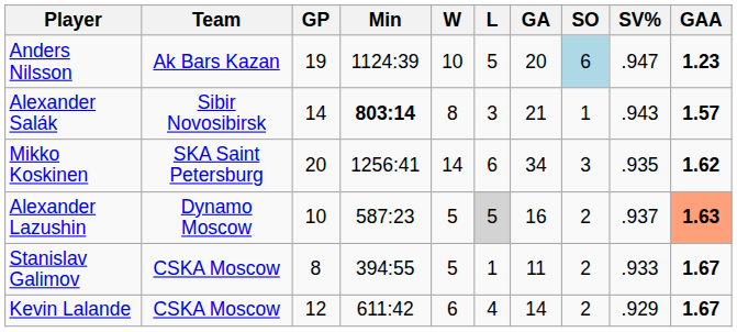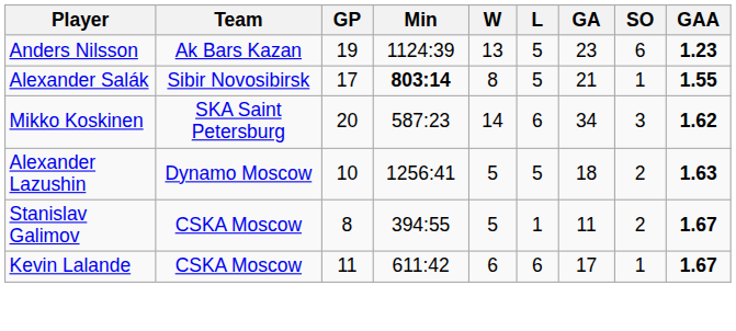 <table class="wikitable sortable" style="text-align:center;">
 <tr>
 <th style="width: 12em;">Player</th>
 <th style="width: 13em;">Team</th>
 <th style="width: 3.5em;">GP</th>
 <th style="width: 6em;">Min</th>
 <th style="width: 3.5em;">W</th>
 <th style="width: 3.5em;">L</th>
 <th style="width: 4em;">GA</th>
 <th style="width: 3.5em;">SO</th>
-<th style="width: 4em;">SV%</th>
 <th style="width: 4em;">GAA</th>
 </tr>
 <tr>
 <td align=left> <a href='#'>Anders Nilsson</a></td>
 <td><a href='#'>Ak Bars Kazan</a></td>
 <td>19</td>
 <td>1124:39</td>
-<td>10</td>
+<td>13</td>
 <td>5</td>
-<td>20</td>
-<td style="background: lightblue;">6</td>
-<td>.947</td>
+<td>23</td>
+<td>6</td>
 <td><strong>1.23</strong></td>
 </tr>
 <tr>
 <td align=left> <a href='#'>Alexander Salák</a></td>
 <td><a href='#'>Sibir Novosibirsk</a></td>
-<td>14</td>
+<td>17</td>
 <td><strong>803:14</strong></td>
 <td>8</td>
-<td>3</td>
+<td>5</td>
 <td>21</td>
 <td>1</td>
-<td>.943</td>
-<td><strong>1.57</strong></td>
+<td><strong>1.55</strong></td>
 </tr>
 <tr>
 <td align=left> <a href='#'>Mikko Koskinen</a></td>
 <td><a href='#'>SKA Saint Petersburg</a></td>
 <td>20</td>
-<td>1256:41</td>
+<td>587:23</td>
 <td>14</td>
 <td>6</td>
 <td>34</td>
 <td>3</td>
-<td>.935</td>
 <td><strong>1.62</strong></td>
 </tr>
 <tr>
 <td align=left> <a href='#'>Alexander Lazushin</a></td>
 <td><a href='#'>Dynamo Moscow</a></td>
 <td>10</td>
-<td>587:23</td>
+<td>1256:41</td>
 <td>5</td>
-<td style="background: lightgrey;">5</td>
-<td>16</td>
+<td>5</td>
+<td>18</td>
 <td>2</td>
-<td>.937</td>
-<td style="background: lightsalmon;"><strong>1.63</strong></td>
+<td><strong>1.63</strong></td>
 </tr>
 <tr>
 <td align=left> <a href='#'>Stanislav Galimov</a></td>
 <td><a href='#'>CSKA Moscow</a></td>
 <td>8</td>
 <td>394:55</td>
 <td>5</td>
 <td>1</td>
 <td>11</td>
 <td>2</td>
-<td>.933</td>
 <td><strong>1.67</strong></td>
 </tr>
 <tr>
 <td align=left> <a href='#'>Kevin Lalande</a></td>
 <td><a href='#'>CSKA Moscow</a></td>
-<td>12</td>
+<td>11</td>
 <td>611:42</td>
 <td>6</td>
-<td>4</td>
-<td>14</td>
-<td>2</td>
-<td>.929</td>
+<td>6</td>
+<td>17</td>
+<td>1</td>
 <td><strong>1.67</strong></td>
 </tr>
 </table>
